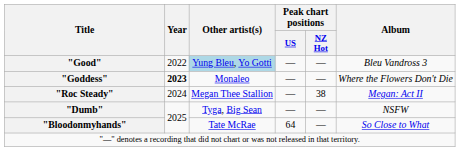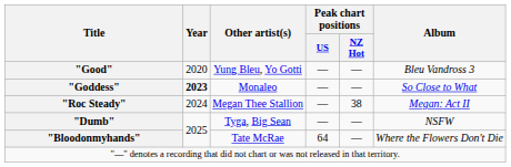 <table class="wikitable plainrowheaders" style="text-align:center;">
 <tr>
 <th scope="col" style="width:16em;" rowspan="2">Title</th>
 <th scope="col" style="width:1em;" rowspan="2">Year</th>
 <th scope="col" rowspan="2">Other artist(s)</th>
 <th scope="col" colspan="2">Peak chart positions</th>
 <th scope="col" rowspan="2">Album</th>
 </tr>
 <tr>
 <th scope="col" style="width:3em;font-size:90%;"><a href='#'>US</a><br></th>
 <th scope="col" style="width:3em;font-size:90%;"><a href='#'>NZ<br>Hot</a><br></th>
 </tr>
 <tr>
 <th scope="row">"Good"</th>
-<td>2022</td>
-<td style="background: lightblue;"><a href='#'>Yung Bleu</a>, <a href='#'>Yo Gotti</a></td>
+<td>2020</td>
+<td><a href='#'>Yung Bleu</a>, <a href='#'>Yo Gotti</a></td>
 <td>—</td>
 <td>—</td>
 <td><em>Bleu Vandross 3</em></td>
 </tr>
 <tr>
 <th scope="row">"Goddess"</th>
 <td><strong>2023</strong></td>
 <td><a href='#'>Monaleo</a></td>
 <td>—</td>
 <td>—</td>
-<td><em>Where the Flowers Don't Die</em></td>
+<td><em><a href='#'>So Close to What</a></em></td>
 </tr>
 <tr>
 <th scope="row">"Roc Steady"</th>
 <td>2024</td>
 <td><a href='#'>Megan Thee Stallion</a></td>
 <td>—</td>
 <td>38</td>
 <td><em><a href='#'>Megan: Act II</a></em></td>
 </tr>
 <tr>
 <th scope="row">"Dumb"</th>
 <td rowspan="2">2025</td>
 <td><a href='#'>Tyga</a>, <a href='#'>Big Sean</a></td>
 <td>—</td>
 <td>—</td>
 <td><em>NSFW</em></td>
 </tr>
 <tr>
 <th scope="row">"Bloodonmyhands"</th>
 <td><a href='#'>Tate McRae</a></td>
 <td>64</td>
 <td>—</td>
-<td><em><a href='#'>So Close to What</a></em></td>
+<td><em>Where the Flowers Don't Die</em></td>
 </tr>
 <tr>
 <td colspan="6" style="font-size:85%">"—" denotes a recording that did not chart or was not released in that territory.</td>
 </tr>
 </table>
